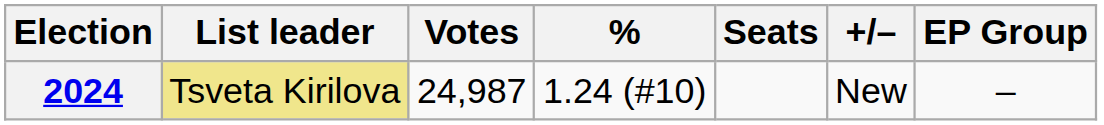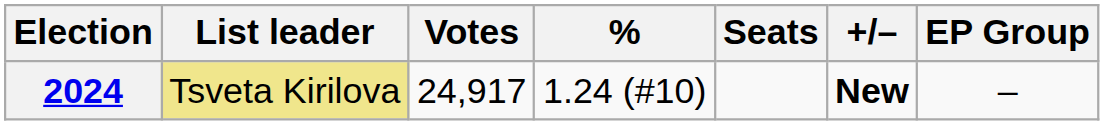 <table class="wikitable" style="text-align:center">
 <tr>
 <th>Election</th>
 <th>List leader</th>
 <th>Votes</th>
 <th>%</th>
 <th>Seats</th>
 <th>+/–</th>
 <th>EP Group</th>
 </tr>
 <tr>
 <th><a href='#'>2024</a></th>
 <td style="background: khaki;">Tsveta Kirilova</td>
-<td>24,987</td>
+<td>24,917</td>
 <td>1.24 (#10)</td>
 <td></td>
-<td>New</td>
+<td><strong>New</strong></td>
 <td>–</td>
 </tr>
 </table>
